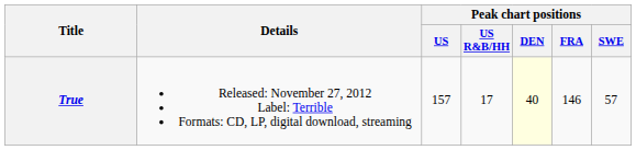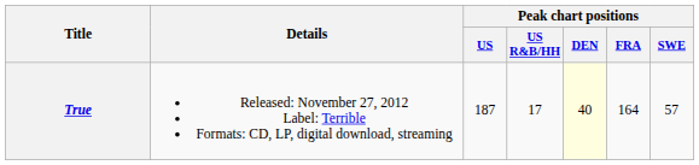 <table class="wikitable plainrowheaders" style="text-align:center;">
 <tr>
 <th scope="col" rowspan="2" style="width:10em;">Title</th>
 <th scope="col" rowspan="2" style="width:22em;">Details</th>
 <th scope="col" colspan="5">Peak chart positions</th>
 </tr>
 <tr>
 <th scope="col" style="width:3em;font-size:90%;"><a href='#'>US</a><br></th>
 <th scope="col" style="width:3em;font-size:90%;"><a href='#'>US R&B/HH</a><br></th>
 <th scope="col" style="width:3em;font-size:90%;"><a href='#'>DEN</a><br></th>
 <th scope="col" style="width:3em;font-size:90%;"><a href='#'>FRA</a><br></th>
 <th scope="col" style="width:3em;font-size:90%;"><a href='#'>SWE</a><br></th>
 </tr>
 <tr>
 <th scope="row"><em><a href='#'>True</a></em></th>
 <td><br><ul><li>Released: November 27, 2012</li><li>Label: <a href='#'>Terrible</a></li><li>Formats: CD, LP, digital download, streaming</li></ul></td>
-<td>157</td>
+<td>187</td>
 <td>17</td>
 <td style="background: lightyellow;">40</td>
-<td>146</td>
+<td>164</td>
 <td>57</td>
 </tr>
 </table>
